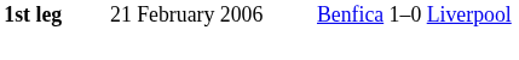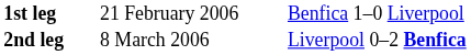 <table>
 <tr ---->
 <td width="75"></td>
 </tr>
 <tr ---->
 <td width="75"></td>
 <td width="150"></td>
 <td width="200"></td>
 </tr>
 <tr ---->
 <td><strong>1st leg</strong></td>
 <td>21 February 2006</td>
 <td><a href='#'>Benfica</a> 1–0 <a href='#'>Liverpool</a></td>
 </tr>
+<tr ---->
+<td><strong>2nd leg</strong></td>
+<td>8 March 2006</td>
+<td><a href='#'>Liverpool</a> 0–2 <strong><a href='#'>Benfica</a></strong></td>
+</tr>
 </table>
